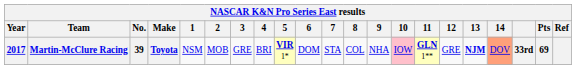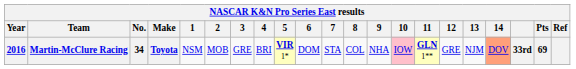 <table class="wikitable" style="text-align:center; font-size:75%">
 <tr>
 <th colspan=45><a href='#'>NASCAR K&N Pro Series East</a> results</th>
 </tr>
 <tr>
 <th>Year</th>
 <th>Team</th>
 <th>No.</th>
 <th>Make</th>
 <th>1</th>
 <th>2</th>
 <th>3</th>
 <th>4</th>
 <th>5</th>
 <th>6</th>
 <th>7</th>
 <th>8</th>
 <th>9</th>
 <th>10</th>
 <th>11</th>
 <th>12</th>
 <th>13</th>
 <th>14</th>
 <th></th>
 <th>Pts</th>
 <th>Ref</th>
 </tr>
 <tr>
-<th><a href='#'>2017</a></th>
+<th><a href='#'>2016</a></th>
 <th><a href='#'>Martin-McClure Racing</a></th>
-<th>39</th>
+<th>34</th>
 <th><a href='#'>Toyota</a></th>
 <td><a href='#'>NSM</a></td>
 <td><a href='#'>MOB</a></td>
 <td><a href='#'>GRE</a></td>
 <td><a href='#'>BRI</a></td>
 <td style="background:#FFFFBF;"><strong><a href='#'>VIR</a></strong><br><small>1*</small></td>
 <td><a href='#'>DOM</a></td>
 <td><a href='#'>STA</a></td>
 <td><a href='#'>COL</a></td>
 <td><a href='#'>NHA</a></td>
 <td style="background: pink;"><a href='#'>IOW</a></td>
 <td style="background:#FFFFBF;"><strong><a href='#'>GLN</a></strong><br><small>1**</small></td>
 <td><a href='#'>GRE</a></td>
-<td><strong><a href='#'>NJM</a></strong></td>
+<td><a href='#'>NJM</a></td>
 <td style="background: lightsalmon;"><a href='#'>DOV</a></td>
 <th>33rd</th>
 <th>69</th>
 <th></th>
 </tr>
 </table>
